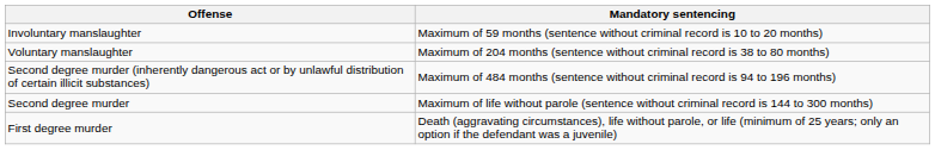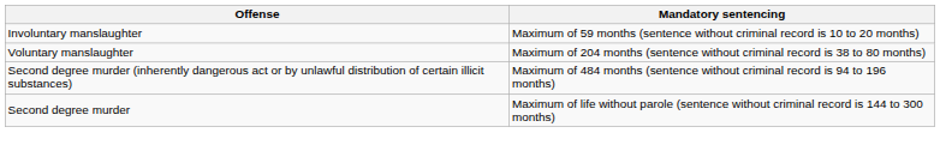 <table class="wikitable">
 <tr>
 <th>Offense</th>
 <th>Mandatory sentencing</th>
 </tr>
 <tr>
 <td>Involuntary manslaughter</td>
 <td>Maximum of 59 months (sentence without criminal record is 10 to 20 months)</td>
 </tr>
 <tr>
 <td>Voluntary manslaughter</td>
 <td>Maximum of 204 months (sentence without criminal record is 38 to 80 months)</td>
 </tr>
 <tr>
 <td>Second degree murder (inherently dangerous act or by unlawful distribution of certain illicit substances)</td>
 <td>Maximum of 484 months (sentence without criminal record is 94 to 196 months)</td>
 </tr>
 <tr>
 <td>Second degree murder</td>
 <td>Maximum of life without parole (sentence without criminal record is 144 to 300 months)</td>
 </tr>
-<tr>
-<td>First degree murder</td>
-<td>Death (aggravating circumstances), life without parole, or life (minimum of 25 years; only an option if the defendant was a juvenile)</td>
-</tr>
 </table>
